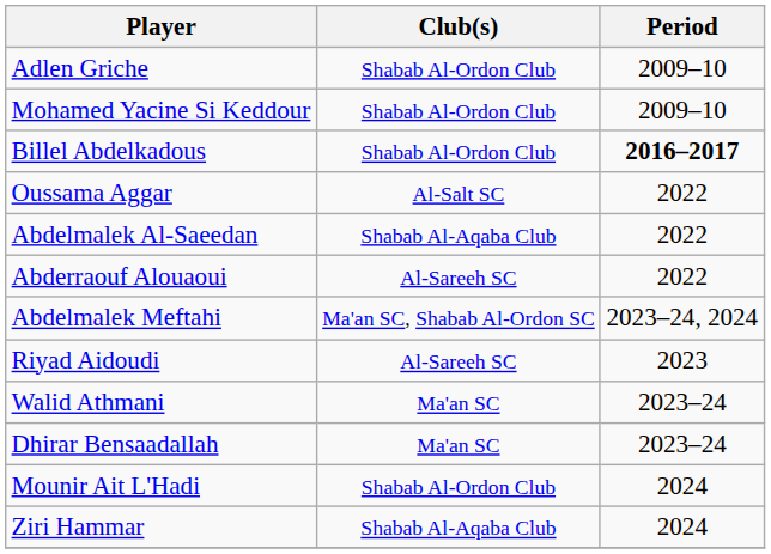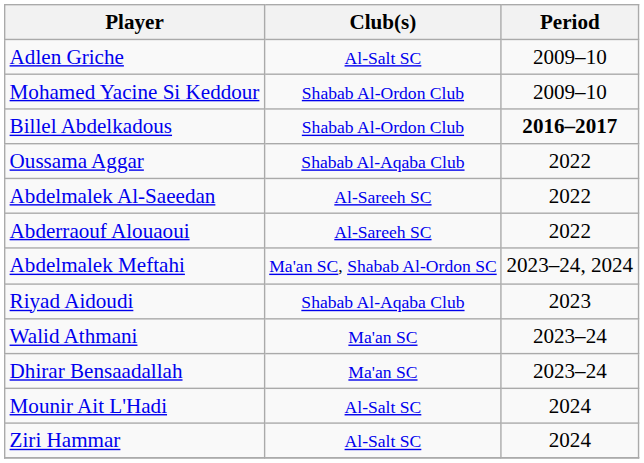 <table class="wikitable collapsible collapsed" style="text-align:center;font-size:95%">
 <tr>
 <th scope="col">Player</th>
 <th scope="col" class="unsortable">Club(s)</th>
 <th scope="col">Period</th>
 </tr>
 <tr>
 <td align="left"><a href='#'>Adlen Griche</a></td>
-<td><small><a href='#'>Shabab Al-Ordon Club</a></small></td>
+<td><small><a href='#'>Al-Salt SC</a></small></td>
 <td>2009–10</td>
 </tr>
 <tr>
 <td align="left"><a href='#'>Mohamed Yacine Si Keddour</a></td>
 <td><small><a href='#'>Shabab Al-Ordon Club</a></small></td>
 <td>2009–10</td>
 </tr>
 <tr>
 <td align="left"><a href='#'>Billel Abdelkadous</a></td>
 <td><small><a href='#'>Shabab Al-Ordon Club</a></small></td>
 <td><strong>2016–2017</strong></td>
 </tr>
 <tr>
 <td align="left"><a href='#'>Oussama Aggar</a></td>
-<td><small><a href='#'>Al-Salt SC</a></small></td>
+<td><small><a href='#'>Shabab Al-Aqaba Club</a></small></td>
 <td>2022</td>
 </tr>
 <tr>
 <td align="left"><a href='#'>Abdelmalek Al-Saeedan</a></td>
-<td><small><a href='#'>Shabab Al-Aqaba Club</a></small></td>
+<td><small><a href='#'>Al-Sareeh SC</a></small></td>
 <td>2022</td>
 </tr>
 <tr>
 <td align="left"><a href='#'>Abderraouf Alouaoui</a></td>
 <td><small> <a href='#'>Al-Sareeh SC</a></small></td>
 <td>2022</td>
 </tr>
 <tr>
 <td align="left"><a href='#'>Abdelmalek Meftahi</a></td>
 <td><small><a href='#'>Ma'an SC</a>, <a href='#'>Shabab Al-Ordon SC</a></small></td>
 <td>2023–24, 2024</td>
 </tr>
 <tr>
 <td align="left"><a href='#'>Riyad Aidoudi</a></td>
-<td><small><a href='#'>Al-Sareeh SC</a></small></td>
+<td><small><a href='#'>Shabab Al-Aqaba Club</a></small></td>
 <td>2023</td>
 </tr>
 <tr>
 <td align="left"><a href='#'>Walid Athmani</a></td>
 <td><small><a href='#'>Ma'an SC</a></small></td>
 <td>2023–24</td>
 </tr>
 <tr>
 <td align="left"><a href='#'>Dhirar Bensaadallah</a></td>
 <td><small><a href='#'>Ma'an SC</a></small></td>
 <td>2023–24</td>
 </tr>
 <tr>
 <td align="left"><a href='#'>Mounir Ait L'Hadi</a></td>
-<td><small><a href='#'>Shabab Al-Ordon Club</a></small></td>
+<td><small><a href='#'>Al-Salt SC</a></small></td>
 <td>2024</td>
 </tr>
 <tr>
 <td align="left"><a href='#'>Ziri Hammar</a></td>
-<td><small><a href='#'>Shabab Al-Aqaba Club</a></small></td>
+<td><small><a href='#'>Al-Salt SC</a></small></td>
 <td>2024</td>
 </tr>
 <tr>
 </tr>
 </table>
